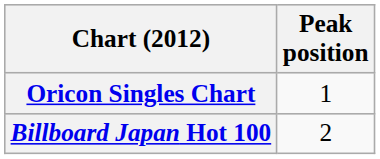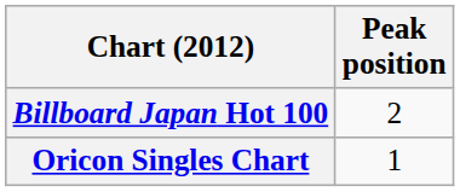 <table class="wikitable plainrowheaders sortable" style="text-align:center;" border="1">
 <tr>
 <th scope="col">Chart (2012)</th>
 <th scope="col">Peak<br>position</th>
 </tr>
 <tr>
+<th scope="row"><a href='#'><em>Billboard Japan</em> Hot 100</a></th>
+<td>2</td>
+</tr>
+<tr>
 <th scope="row"><a href='#'>Oricon Singles Chart</a></th>
 <td>1</td>
 </tr>
-<tr>
-<th scope="row"><a href='#'><em>Billboard Japan</em> Hot 100</a></th>
-<td>2</td>
-</tr>
 </table>
